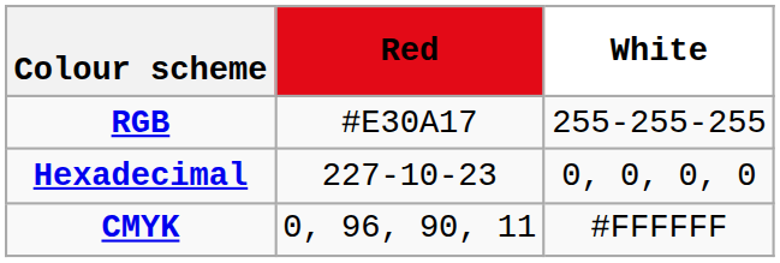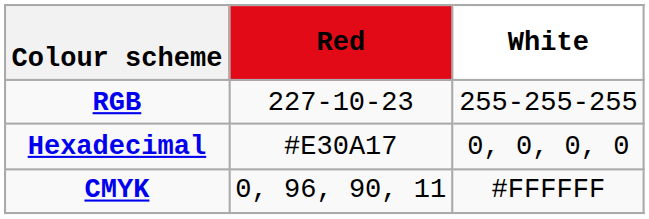 <table class="wikitable" style="text-align:center;">
 <tr>
 <th><br>Colour scheme</th>
 <th style="background-color:#E30A17"><span>Red</span></th>
 <th style="background-color:#FFFFFF">White</th>
 </tr>
 <tr>
 <td><strong><a href='#'>RGB</a></strong></td>
-<td>#E30A17</td>
+<td>227-10-23</td>
 <td>255-255-255</td>
 </tr>
 <tr>
 <td><strong><a href='#'>Hexadecimal</a></strong></td>
-<td>227-10-23</td>
+<td>#E30A17</td>
 <td>0, 0, 0, 0</td>
 </tr>
 <tr>
 <td><strong><a href='#'>CMYK</a></strong></td>
 <td>0, 96, 90, 11</td>
 <td>#FFFFFF</td>
 </tr>
 </table>
